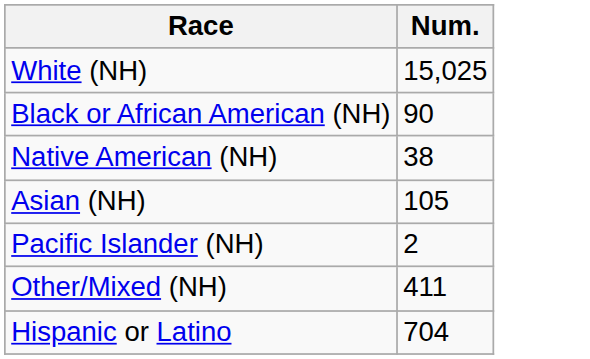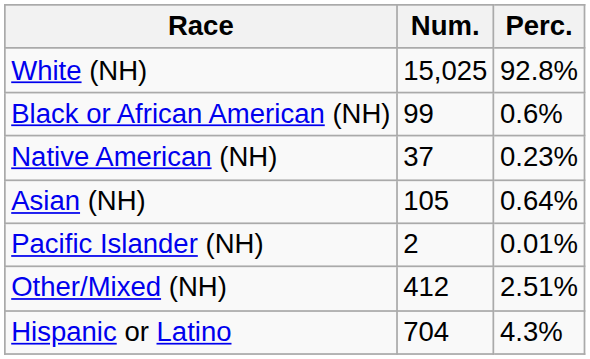 <table class="wikitable">
 <tr>
 <th>Race</th>
 <th>Num.</th>
+<th>Perc.</th>
 </tr>
 <tr>
 <td><a href='#'>White</a> (NH)</td>
 <td>15,025</td>
+<td>92.8%</td>
 </tr>
 <tr>
 <td><a href='#'>Black or African American</a> (NH)</td>
-<td>90</td>
+<td>99</td>
+<td>0.6%</td>
 </tr>
 <tr>
 <td><a href='#'>Native American</a> (NH)</td>
-<td>38</td>
+<td>37</td>
+<td>0.23%</td>
 </tr>
 <tr>
 <td><a href='#'>Asian</a> (NH)</td>
 <td>105</td>
+<td>0.64%</td>
 </tr>
 <tr>
 <td><a href='#'>Pacific Islander</a> (NH)</td>
 <td>2</td>
+<td>0.01%</td>
 </tr>
 <tr>
 <td><a href='#'>Other/Mixed</a> (NH)</td>
-<td>411</td>
+<td>412</td>
+<td>2.51%</td>
 </tr>
 <tr>
 <td><a href='#'>Hispanic</a> or <a href='#'>Latino</a></td>
 <td>704</td>
+<td>4.3%</td>
 </tr>
 </table>
